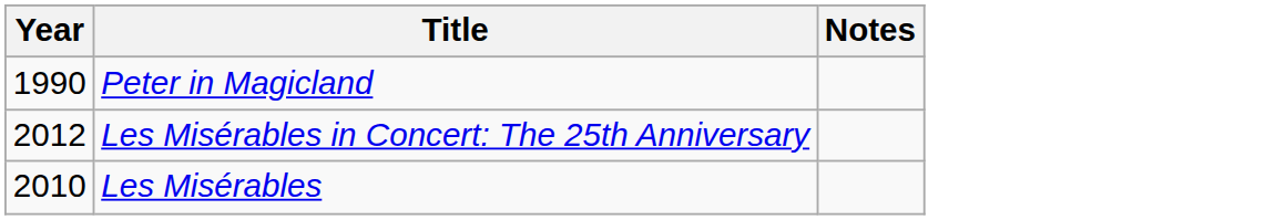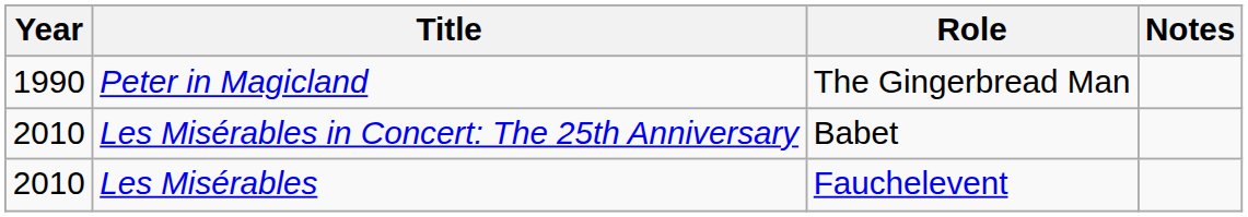 <table class="wikitable sortable">
 <tr>
 <th>Year</th>
 <th>Title</th>
+<th>Role</th>
 <th>Notes</th>
 </tr>
 <tr>
 <td>1990</td>
 <td><em><a href='#'>Peter in Magicland</a></em></td>
+<td>The Gingerbread Man</td>
 <td></td>
 </tr>
 <tr>
-<td>2012</td>
+<td>2010</td>
 <td><em><a href='#'>Les Misérables in Concert: The 25th Anniversary</a></em></td>
+<td>Babet</td>
 <td></td>
 </tr>
 <tr>
 <td>2010</td>
 <td><a href='#'><em>Les Misérables</em></a></td>
+<td><a href='#'>Fauchelevent</a></td>
 <td></td>
 </tr>
 </table>
